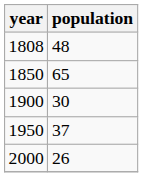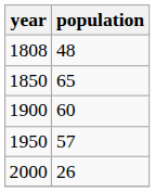 <table class="wikitable">
 <tr>
 <th>year</th>
 <th>population</th>
 </tr>
 <tr>
 <td>1808</td>
 <td>48</td>
 </tr>
 <tr>
 <td>1850</td>
 <td>65</td>
 </tr>
 <tr>
 <td>1900</td>
-<td>30</td>
+<td>60</td>
 </tr>
 <tr>
 <td>1950</td>
-<td>37</td>
+<td>57</td>
 </tr>
 <tr>
 <td>2000</td>
 <td>26</td>
 </tr>
 <tr>
 </tr>
 </table>
